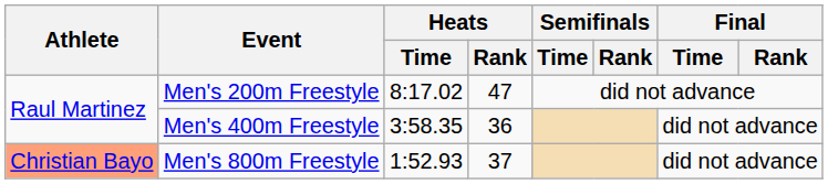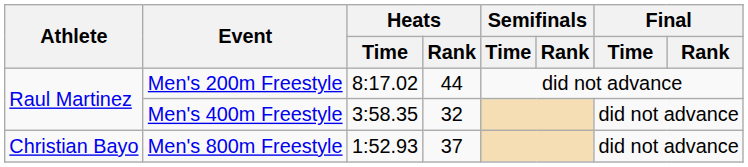 <table class=wikitable style="font-size:90%">
 <tr>
 <th rowspan="2">Athlete</th>
 <th rowspan="2">Event</th>
 <th colspan="2">Heats</th>
 <th colspan="2">Semifinals</th>
 <th colspan="2">Final</th>
 </tr>
 <tr>
 <th>Time</th>
 <th>Rank</th>
 <th>Time</th>
 <th>Rank</th>
 <th>Time</th>
 <th>Rank</th>
 </tr>
 <tr>
 <td rowspan="2"><a href='#'>Raul Martinez</a></td>
 <td><a href='#'>Men's 200m Freestyle</a></td>
 <td align=center>8:17.02</td>
-<td align=center>47</td>
+<td align=center>44</td>
 <td align=center colspan=4>did not advance</td>
 </tr>
 <tr>
 <td><a href='#'>Men's 400m Freestyle</a></td>
 <td align=center>3:58.35</td>
-<td align=center>36</td>
+<td align=center>32</td>
 <td colspan= 2 bgcolor="wheat"></td>
 <td align=center colspan=2>did not advance</td>
 </tr>
 <tr>
-<td rowspan="1" style="background: lightsalmon;"><a href='#'>Christian Bayo</a></td>
+<td rowspan="1"><a href='#'>Christian Bayo</a></td>
 <td><a href='#'>Men's 800m Freestyle</a></td>
 <td align=center>1:52.93</td>
 <td align=center>37</td>
 <td colspan= 2 bgcolor="wheat"></td>
 <td align=center colspan=2>did not advance</td>
 </tr>
 </table>
